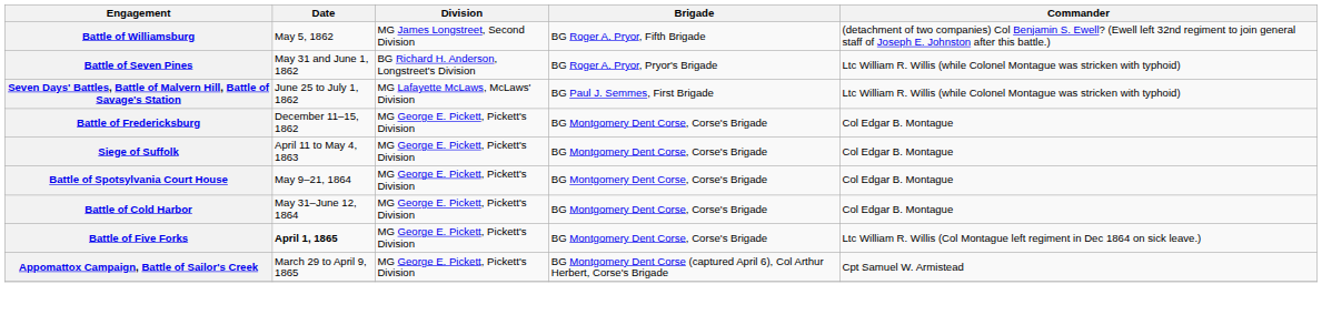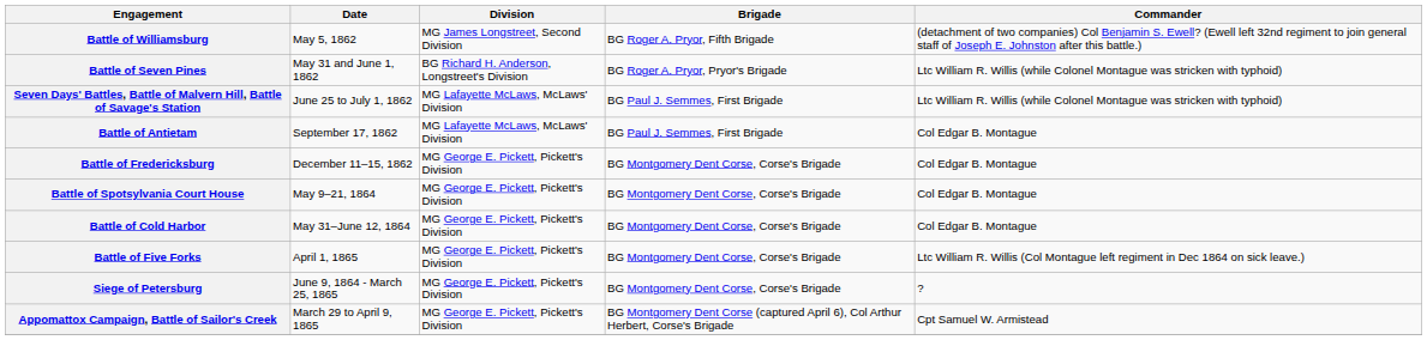 <table class=wikitable>
 <tr>
 <th>Engagement</th>
 <th>Date</th>
 <th>Division</th>
 <th>Brigade</th>
 <th>Commander</th>
 </tr>
 <tr>
 <th><a href='#'>Battle of Williamsburg</a></th>
 <td>May 5, 1862</td>
 <td>MG <a href='#'>James Longstreet</a>, Second Division</td>
 <td>BG <a href='#'>Roger A. Pryor</a>, Fifth Brigade</td>
 <td>(detachment of two companies) Col <a href='#'>Benjamin S. Ewell</a>? (Ewell left 32nd regiment to join general staff of <a href='#'>Joseph E. Johnston</a> after this battle.)</td>
 </tr>
 <tr>
 <th><a href='#'>Battle of Seven Pines</a></th>
 <td>May 31 and June 1, 1862</td>
 <td>BG <a href='#'>Richard H. Anderson</a>, Longstreet's Division</td>
 <td>BG <a href='#'>Roger A. Pryor</a>, Pryor's Brigade</td>
 <td>Ltc William R. Willis (while Colonel Montague was stricken with typhoid)</td>
 </tr>
 <tr>
 <th><a href='#'>Seven Days' Battles</a>, <a href='#'>Battle of Malvern Hill</a>, <a href='#'>Battle of Savage's Station</a></th>
 <td>June 25 to July 1, 1862</td>
 <td>MG <a href='#'>Lafayette McLaws</a>, McLaws' Division</td>
 <td>BG <a href='#'>Paul J. Semmes</a>, First Brigade</td>
 <td>Ltc William R. Willis (while Colonel Montague was stricken with typhoid)</td>
 </tr>
 <tr>
-<th><a href='#'>Battle of Fredericksburg</a></th>
-<td>December 11–15, 1862</td>
-<td>MG <a href='#'>George E. Pickett</a>, Pickett's Division</td>
-<td>BG <a href='#'>Montgomery Dent Corse</a>, Corse's Brigade</td>
+<th><a href='#'>Battle of Antietam</a></th>
+<td>September 17, 1862</td>
+<td>MG <a href='#'>Lafayette McLaws</a>, McLaws' Division</td>
+<td>BG <a href='#'>Paul J. Semmes</a>, First Brigade</td>
 <td>Col Edgar B. Montague</td>
 </tr>
 <tr>
-<th><a href='#'>Siege of Suffolk</a></th>
-<td>April 11 to May 4, 1863</td>
+<th><a href='#'>Battle of Fredericksburg</a></th>
+<td>December 11–15, 1862</td>
 <td>MG <a href='#'>George E. Pickett</a>, Pickett's Division</td>
 <td>BG <a href='#'>Montgomery Dent Corse</a>, Corse's Brigade</td>
 <td>Col Edgar B. Montague</td>
 </tr>
 <tr>
 <th><a href='#'>Battle of Spotsylvania Court House</a></th>
 <td>May 9–21, 1864</td>
 <td>MG <a href='#'>George E. Pickett</a>, Pickett's Division</td>
 <td>BG <a href='#'>Montgomery Dent Corse</a>, Corse's Brigade</td>
 <td>Col Edgar B. Montague</td>
 </tr>
 <tr>
 <th><a href='#'>Battle of Cold Harbor</a></th>
 <td>May 31–June 12, 1864</td>
 <td>MG <a href='#'>George E. Pickett</a>, Pickett's Division</td>
 <td>BG <a href='#'>Montgomery Dent Corse</a>, Corse's Brigade</td>
 <td>Col Edgar B. Montague</td>
 </tr>
 <tr>
 <th><a href='#'>Battle of Five Forks</a></th>
-<td><strong>April 1, 1865</strong></td>
+<td>April 1, 1865</td>
 <td>MG <a href='#'>George E. Pickett</a>, Pickett's Division</td>
 <td>BG <a href='#'>Montgomery Dent Corse</a>, Corse's Brigade</td>
 <td>Ltc William R. Willis (Col Montague left regiment in Dec 1864 on sick leave.)</td>
+</tr>
+<tr>
+<th><a href='#'>Siege of Petersburg</a></th>
+<td>June 9, 1864 - March 25, 1865</td>
+<td>MG <a href='#'>George E. Pickett</a>, Pickett's Division</td>
+<td>BG <a href='#'>Montgomery Dent Corse</a>, Corse's Brigade</td>
+<td>?</td>
 </tr>
 <tr>
 <th><a href='#'>Appomattox Campaign</a>, <a href='#'>Battle of Sailor's Creek</a></th>
 <td>March 29 to April 9, 1865</td>
 <td>MG <a href='#'>George E. Pickett</a>, Pickett's Division</td>
 <td>BG <a href='#'>Montgomery Dent Corse</a> (captured April 6), Col Arthur Herbert, Corse's Brigade</td>
 <td>Cpt Samuel W. Armistead</td>
 </tr>
 <tr>
 </tr>
 </table>
